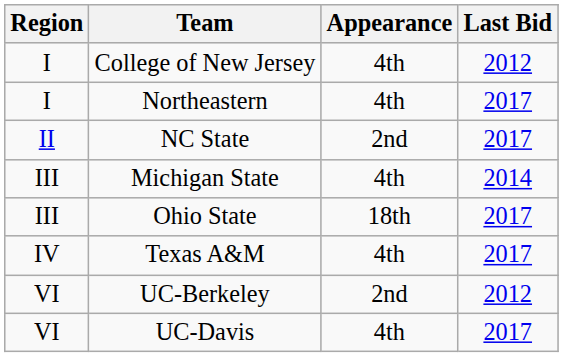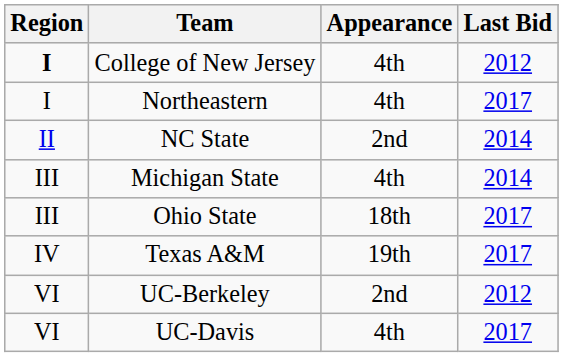 <table class="wikitable sortable" style="text-align:center">
 <tr>
 <th>Region</th>
 <th>Team</th>
 <th>Appearance</th>
 <th>Last Bid</th>
 </tr>
 <tr>
-<td>I</td>
+<td><strong>I</strong></td>
 <td>College of New Jersey</td>
 <td>4th</td>
 <td><a href='#'>2012</a></td>
 </tr>
 <tr>
 <td>I</td>
 <td>Northeastern</td>
 <td>4th</td>
 <td><a href='#'>2017</a></td>
 </tr>
 <tr>
 <td><a href='#'>II</a></td>
 <td>NC State</td>
 <td>2nd</td>
-<td><a href='#'>2017</a></td>
+<td><a href='#'>2014</a></td>
 </tr>
 <tr>
 <td>III</td>
 <td>Michigan State</td>
 <td>4th</td>
 <td><a href='#'>2014</a></td>
 </tr>
 <tr>
 <td>III</td>
 <td>Ohio State</td>
 <td>18th</td>
 <td><a href='#'>2017</a></td>
 </tr>
 <tr>
 <td>IV</td>
 <td>Texas A&M</td>
-<td>4th</td>
+<td>19th</td>
 <td><a href='#'>2017</a></td>
 </tr>
 <tr>
 <td>VI</td>
 <td>UC-Berkeley</td>
 <td>2nd</td>
 <td><a href='#'>2012</a></td>
 </tr>
 <tr>
 <td>VI</td>
 <td>UC-Davis</td>
 <td>4th</td>
 <td><a href='#'>2017</a></td>
 </tr>
 </table>
